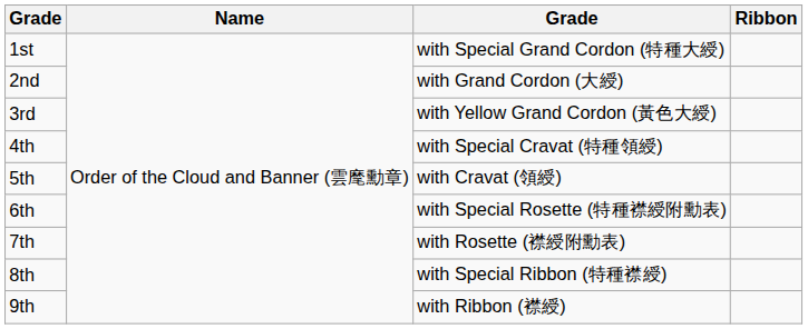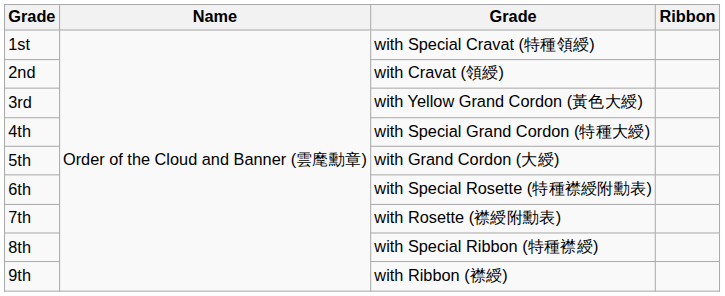 <table class="wikitable">
 <tr>
 <th>Grade</th>
 <th>Name</th>
 <th>Grade</th>
 <th>Ribbon</th>
 </tr>
 <tr>
 <td>1st</td>
 <td rowspan=9>Order of the Cloud and Banner (雲麾勳章)</td>
-<td>with Special Grand Cordon (特種大綬)</td>
+<td>with Special Cravat (特種領綬)</td>
 <td></td>
 </tr>
 <tr>
 <td>2nd</td>
-<td>with Grand Cordon (大綬)</td>
+<td>with Cravat (領綬)</td>
 <td></td>
 </tr>
 <tr>
 <td>3rd</td>
 <td>with Yellow Grand Cordon (黃色大綬)</td>
 <td></td>
 </tr>
 <tr>
 <td>4th</td>
-<td>with Special Cravat (特種領綬)</td>
+<td>with Special Grand Cordon (特種大綬)</td>
 <td align=center></td>
 </tr>
 <tr>
 <td>5th</td>
-<td>with Cravat (領綬)</td>
+<td>with Grand Cordon (大綬)</td>
 <td align=center></td>
 </tr>
 <tr>
 <td>6th</td>
 <td>with Special Rosette (特種襟綬附勳表)</td>
 <td align=center></td>
 </tr>
 <tr>
 <td>7th</td>
 <td>with Rosette (襟綬附勳表)</td>
 <td align=center></td>
 </tr>
 <tr>
 <td>8th</td>
 <td>with Special Ribbon (特種襟綬)</td>
 <td align=center></td>
 </tr>
 <tr>
 <td>9th</td>
 <td>with Ribbon (襟綬)</td>
 <td align=center></td>
 </tr>
 </table>
